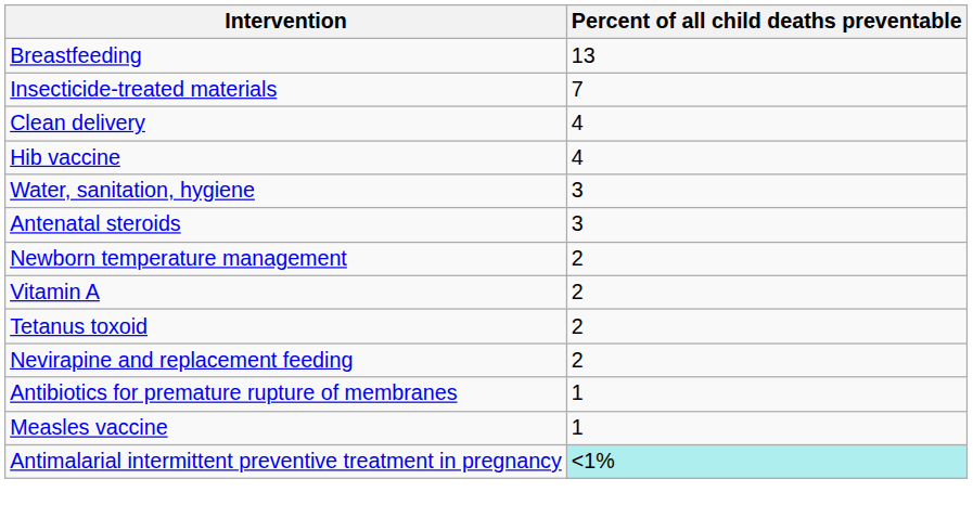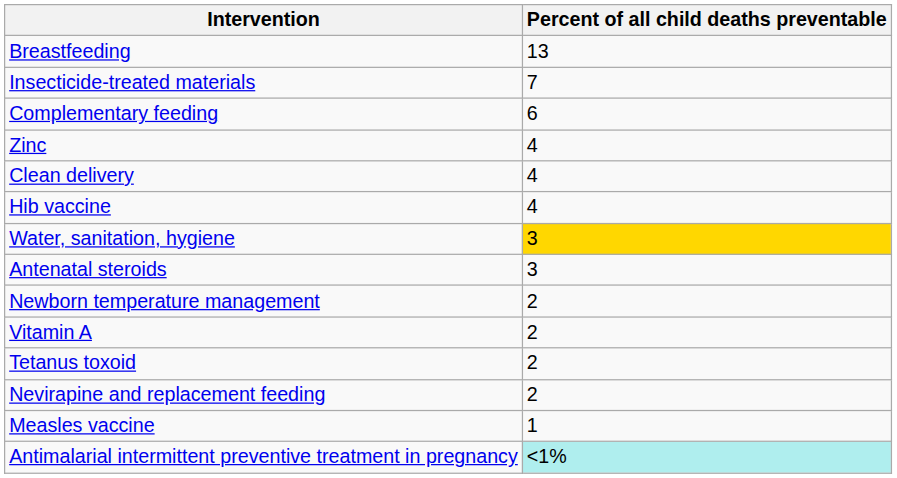 <table class="wikitable">
 <tr>
 <th>Intervention</th>
 <th>Percent of all child deaths preventable</th>
 </tr>
 <tr>
 <td><a href='#'>Breastfeeding</a></td>
 <td>13</td>
 </tr>
 <tr>
 <td><a href='#'>Insecticide-treated materials</a></td>
 <td>7</td>
 </tr>
 <tr>
+<td><a href='#'>Complementary feeding</a></td>
+<td>6</td>
+</tr>
+<tr>
+<td><a href='#'>Zinc</a></td>
+<td>4</td>
+</tr>
+<tr>
 <td><a href='#'>Clean delivery</a></td>
 <td>4</td>
 </tr>
 <tr>
 <td><a href='#'>Hib vaccine</a></td>
 <td>4</td>
 </tr>
 <tr>
 <td><a href='#'>Water, sanitation, hygiene</a></td>
-<td>3</td>
+<td style="background: gold;">3</td>
 </tr>
 <tr>
 <td><a href='#'>Antenatal steroids</a></td>
 <td>3</td>
 </tr>
 <tr>
 <td><a href='#'>Newborn temperature management</a></td>
 <td>2</td>
 </tr>
 <tr>
 <td><a href='#'>Vitamin A</a></td>
 <td>2</td>
 </tr>
 <tr>
 <td><a href='#'>Tetanus toxoid</a></td>
 <td>2</td>
 </tr>
 <tr>
 <td><a href='#'>Nevirapine and replacement feeding</a></td>
 <td>2</td>
 </tr>
 <tr>
-<td><a href='#'>Antibiotics for premature rupture of membranes</a></td>
-<td>1</td>
-</tr>
-<tr>
 <td><a href='#'>Measles vaccine</a></td>
 <td>1</td>
 </tr>
 <tr>
 <td><a href='#'>Antimalarial intermittent preventive treatment in pregnancy</a></td>
 <td style="background: paleturquoise;"><1%</td>
 </tr>
 </table>
